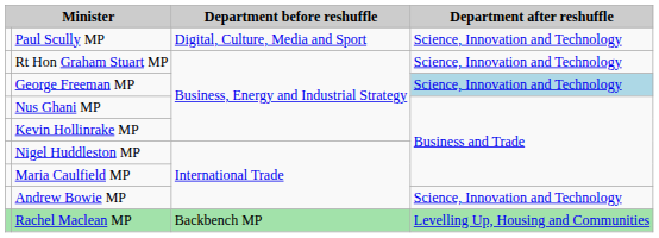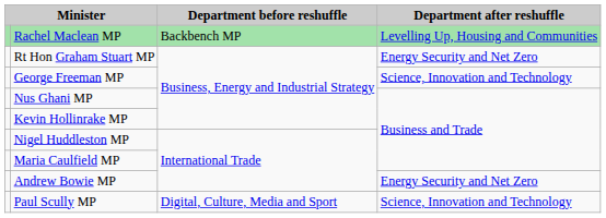 <table class="wikitable">
 <tr>
 <th colspan="2" scope="col" style="background:#ccc;">Minister</th>
 <th scope="col" style="background:#ccc;">Department before reshuffle</th>
 <th scope="col" style="background:#ccc;">Department after reshuffle</th>
 </tr>
-<tr>
+<tr style="background:#A2E2AA;" colspan="4" |>
 <td></td>
-<td><a href='#'>Paul Scully</a> MP</td>
-<td><a href='#'>Digital, Culture, Media and Sport</a></td>
-<td><a href='#'>Science, Innovation and Technology</a></td>
+<td><a href='#'>Rachel Maclean</a> MP</td>
+<td>Backbench MP</td>
+<td><a href='#'>Levelling Up, Housing and Communities</a></td>
 </tr>
 <tr>
 <td></td>
 <td>Rt Hon <a href='#'>Graham Stuart</a> MP</td>
 <td rowspan="4"><a href='#'>Business, Energy and Industrial Strategy</a></td>
-<td><a href='#'>Science, Innovation and Technology</a></td>
+<td><a href='#'>Energy Security and Net Zero</a></td>
 </tr>
 <tr>
 <td></td>
 <td><a href='#'>George Freeman</a> MP</td>
-<td style="background: lightblue;"><a href='#'>Science, Innovation and Technology</a></td>
+<td><a href='#'>Science, Innovation and Technology</a></td>
 </tr>
 <tr>
 <td></td>
 <td><a href='#'>Nus Ghani</a> MP</td>
 <td rowspan="4"><a href='#'>Business and Trade</a></td>
 </tr>
 <tr>
 <td></td>
 <td><a href='#'>Kevin Hollinrake</a> MP</td>
 </tr>
 <tr>
 <td></td>
 <td><a href='#'>Nigel Huddleston</a> MP</td>
 <td rowspan="3"><a href='#'>International Trade</a></td>
 </tr>
 <tr>
 <td></td>
 <td><a href='#'>Maria Caulfield</a> MP</td>
 </tr>
 <tr>
 <td></td>
 <td><a href='#'>Andrew Bowie</a> MP</td>
+<td><a href='#'>Energy Security and Net Zero</a></td>
+</tr>
+<tr>
+<td></td>
+<td><a href='#'>Paul Scully</a> MP</td>
+<td><a href='#'>Digital, Culture, Media and Sport</a></td>
 <td><a href='#'>Science, Innovation and Technology</a></td>
 </tr>
-<tr style="background:#A2E2AA;" colspan="4" |>
-<td></td>
-<td><a href='#'>Rachel Maclean</a> MP</td>
-<td>Backbench MP</td>
-<td><a href='#'>Levelling Up, Housing and Communities</a></td>
-</tr>
 </table>
